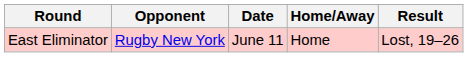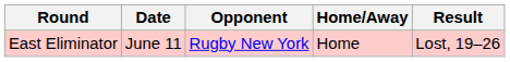 <table class="wikitable">
 <tr>
 <th>Round</th>
+<th>Date</th>
 <th>Opponent</th>
-<th>Date</th>
 <th>Home/Away</th>
 <th>Result</th>
 </tr>
 <tr style="background:#fcc;">
 <td>East Eliminator</td>
+<td>June 11</td>
 <td><a href='#'>Rugby New York</a></td>
-<td>June 11</td>
 <td>Home</td>
 <td>Lost, 19–26</td>
 </tr>
 </table>
